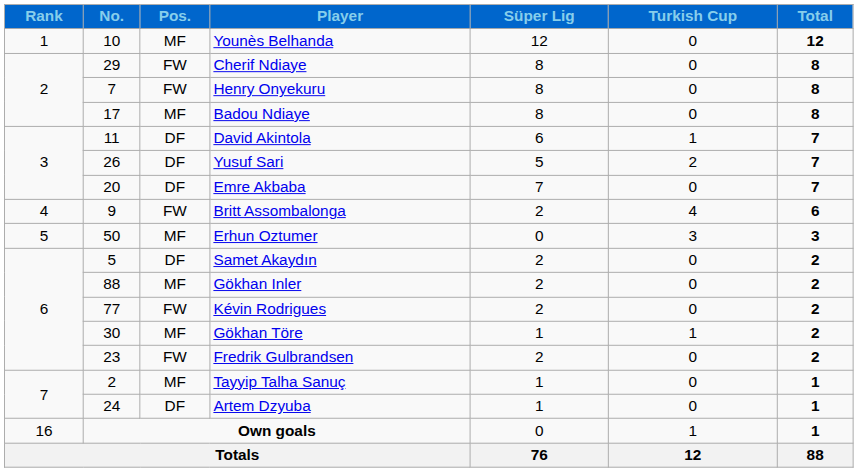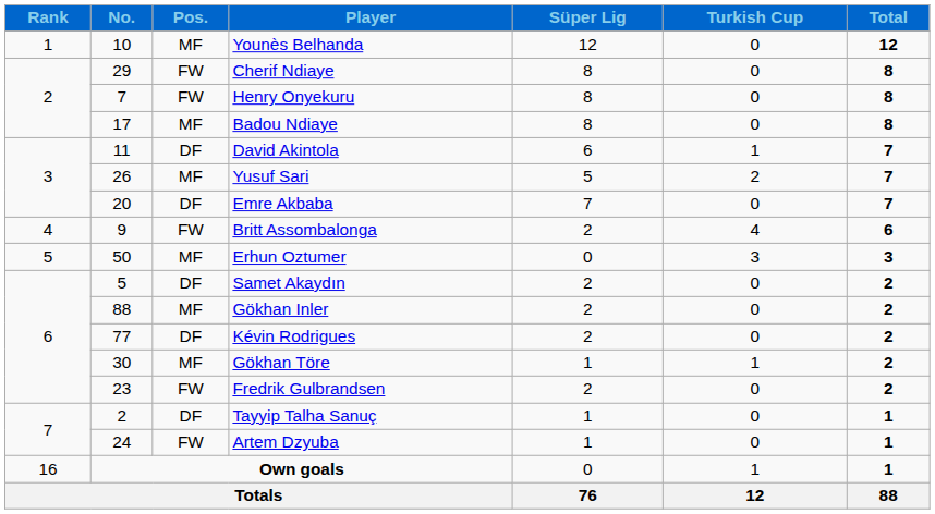 <table class="wikitable sortable" style="text-align:center;width:70%;">
 <tr>
 <th style=background-color:#0066CC;color:#87CEEB>Rank</th>
 <th style=background-color:#0066CC;color:#87CEEB>No.</th>
 <th style=background-color:#0066CC;color:#87CEEB>Pos.</th>
 <th style=background-color:#0066CC;color:#87CEEB>Player</th>
 <th style=background-color:#0066CC;color:#87CEEB>Süper Lig</th>
 <th style=background-color:#0066CC;color:#87CEEB>Turkish Cup</th>
 <th style=background-color:#0066CC;color:#87CEEB>Total</th>
 </tr>
 <tr>
 <td>1</td>
 <td>10</td>
 <td>MF</td>
 <td align=left> <a href='#'>Younès Belhanda</a></td>
 <td>12</td>
 <td>0</td>
 <td><strong>12</strong></td>
 </tr>
 <tr>
 <td rowspan="3">2</td>
 <td>29</td>
 <td>FW</td>
 <td align=left> <a href='#'>Cherif Ndiaye</a></td>
 <td>8</td>
 <td>0</td>
 <td><strong>8</strong></td>
 </tr>
 <tr>
 <td>7</td>
 <td>FW</td>
 <td align=left> <a href='#'>Henry Onyekuru</a></td>
 <td>8</td>
 <td>0</td>
 <td><strong>8</strong></td>
 </tr>
 <tr>
 <td>17</td>
 <td>MF</td>
 <td align=left> <a href='#'>Badou Ndiaye</a></td>
 <td>8</td>
 <td>0</td>
 <td><strong>8</strong></td>
 </tr>
 <tr>
 <td rowspan="3">3</td>
 <td>11</td>
 <td>DF</td>
 <td align=left> <a href='#'>David Akintola</a></td>
 <td>6</td>
 <td>1</td>
 <td><strong>7</strong></td>
 </tr>
 <tr>
 <td>26</td>
-<td>DF</td>
+<td>MF</td>
 <td align=left> <a href='#'>Yusuf Sari</a></td>
 <td>5</td>
 <td>2</td>
 <td><strong>7</strong></td>
 </tr>
 <tr>
 <td>20</td>
 <td>DF</td>
 <td align=left> <a href='#'>Emre Akbaba</a></td>
 <td>7</td>
 <td>0</td>
 <td><strong>7</strong></td>
 </tr>
 <tr>
 <td>4</td>
 <td>9</td>
 <td>FW</td>
 <td align=left> <a href='#'>Britt Assombalonga</a></td>
 <td>2</td>
 <td>4</td>
 <td><strong>6</strong></td>
 </tr>
 <tr>
 <td>5</td>
 <td>50</td>
 <td>MF</td>
 <td align=left> <a href='#'>Erhun Oztumer</a></td>
 <td>0</td>
 <td>3</td>
 <td><strong>3</strong></td>
 </tr>
 <tr>
 <td rowspan="5">6</td>
 <td>5</td>
 <td>DF</td>
 <td align=left> <a href='#'>Samet Akaydın</a></td>
 <td>2</td>
 <td>0</td>
 <td><strong>2</strong></td>
 </tr>
 <tr>
 <td>88</td>
 <td>MF</td>
 <td align=left> <a href='#'>Gökhan Inler</a></td>
 <td>2</td>
 <td>0</td>
 <td><strong>2</strong></td>
 </tr>
 <tr>
 <td>77</td>
-<td>FW</td>
+<td>DF</td>
 <td align=left> <a href='#'>Kévin Rodrigues</a></td>
 <td>2</td>
 <td>0</td>
 <td><strong>2</strong></td>
 </tr>
 <tr>
 <td>30</td>
 <td>MF</td>
 <td align=left> <a href='#'>Gökhan Töre</a></td>
 <td>1</td>
 <td>1</td>
 <td><strong>2</strong></td>
 </tr>
 <tr>
 <td>23</td>
 <td>FW</td>
 <td align=left> <a href='#'>Fredrik Gulbrandsen</a></td>
 <td>2</td>
 <td>0</td>
 <td><strong>2</strong></td>
 </tr>
 <tr>
 <td rowspan="2">7</td>
 <td>2</td>
-<td>MF</td>
+<td>DF</td>
 <td align=left> <a href='#'>Tayyip Talha Sanuç</a></td>
 <td>1</td>
 <td>0</td>
 <td><strong>1</strong></td>
 </tr>
 <tr>
 <td>24</td>
-<td>DF</td>
+<td>FW</td>
 <td align=left> <a href='#'>Artem Dzyuba</a></td>
 <td>1</td>
 <td>0</td>
 <td><strong>1</strong></td>
 </tr>
 <tr>
 <td>16</td>
 <td colspan="3"><strong>Own goals</strong></td>
 <td>0</td>
 <td>1</td>
 <td><strong>1</strong></td>
 </tr>
 <tr>
 <th colspan=4><strong>Totals</strong></th>
 <th><strong>76</strong></th>
 <th><strong>12</strong></th>
 <th><strong>88</strong></th>
 </tr>
 </table>
